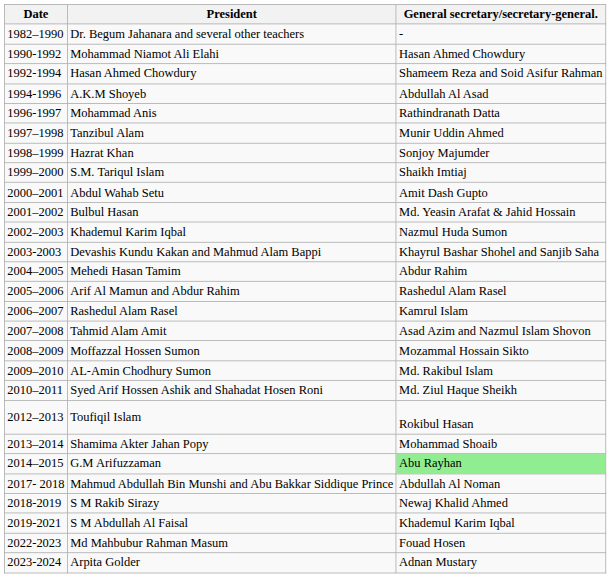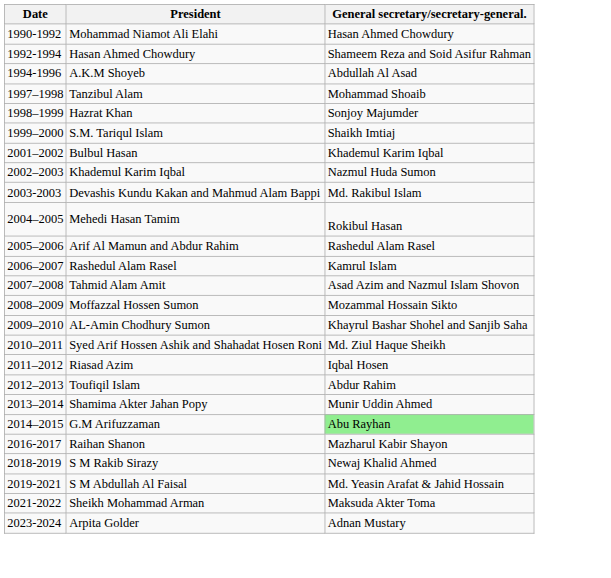 <table class="wikitable" style="margin-bottom: 10px;">
 <tr>
 <th>Date</th>
 <th>President</th>
 <th>General secretary/secretary-general.</th>
-</tr>
-<tr>
-<td>1982–1990</td>
-<td>Dr. Begum Jahanara and several other teachers</td>
-<td>-</td>
 </tr>
 <tr>
 <td>1990-1992</td>
 <td>Mohammad Niamot Ali Elahi</td>
 <td>Hasan Ahmed Chowdury</td>
 </tr>
 <tr>
 <td>1992-1994</td>
 <td>Hasan Ahmed Chowdury</td>
 <td>Shameem Reza and Soid Asifur Rahman</td>
 </tr>
 <tr>
 <td>1994-1996</td>
 <td>A.K.M Shoyeb</td>
 <td>Abdullah Al Asad</td>
 </tr>
 <tr>
-<td>1996-1997</td>
-<td>Mohammad Anis</td>
-<td>Rathindranath Datta</td>
-</tr>
-<tr>
 <td>1997–1998</td>
 <td>Tanzibul Alam</td>
-<td>Munir Uddin Ahmed</td>
+<td>Mohammad Shoaib</td>
 </tr>
 <tr>
 <td>1998–1999</td>
 <td>Hazrat Khan</td>
 <td>Sonjoy Majumder</td>
 </tr>
 <tr>
 <td>1999–2000</td>
 <td>S.M. Tariqul Islam</td>
 <td>Shaikh Imtiaj</td>
 </tr>
 <tr>
-<td>2000–2001</td>
-<td>Abdul Wahab Setu</td>
-<td>Amit Dash Gupto</td>
-</tr>
-<tr>
 <td>2001–2002</td>
 <td>Bulbul Hasan</td>
-<td>Md. Yeasin Arafat & Jahid Hossain</td>
+<td>Khademul Karim Iqbal</td>
 </tr>
 <tr>
 <td>2002–2003</td>
 <td>Khademul Karim Iqbal</td>
 <td>Nazmul Huda Sumon</td>
 </tr>
 <tr>
 <td>2003-2003</td>
 <td>Devashis Kundu Kakan and Mahmud Alam Bappi</td>
-<td>Khayrul Bashar Shohel and Sanjib Saha</td>
+<td>Md. Rakibul Islam</td>
 </tr>
 <tr>
 <td>2004–2005</td>
 <td>Mehedi Hasan Tamim</td>
-<td>Abdur Rahim</td>
+<td><br>Rokibul Hasan</td>
 </tr>
 <tr>
 <td>2005–2006</td>
 <td>Arif Al Mamun and Abdur Rahim</td>
 <td>Rashedul Alam Rasel</td>
 </tr>
 <tr>
 <td>2006–2007</td>
 <td>Rashedul Alam Rasel</td>
 <td>Kamrul Islam</td>
 </tr>
 <tr>
 <td>2007–2008</td>
 <td>Tahmid Alam Amit</td>
 <td>Asad Azim and Nazmul Islam Shovon</td>
 </tr>
 <tr>
 <td>2008–2009</td>
 <td>Moffazzal Hossen Sumon</td>
 <td>Mozammal Hossain Sikto</td>
 </tr>
 <tr>
 <td>2009–2010</td>
 <td>AL-Amin Chodhury Sumon</td>
-<td>Md. Rakibul Islam</td>
+<td>Khayrul Bashar Shohel and Sanjib Saha</td>
 </tr>
 <tr>
 <td>2010–2011</td>
 <td>Syed Arif Hossen Ashik and Shahadat Hosen Roni</td>
 <td>Md. Ziul Haque Sheikh</td>
 </tr>
 <tr>
+<td>2011–2012</td>
+<td>Riasad Azim</td>
+<td>Iqbal Hosen</td>
+</tr>
+<tr>
 <td>2012–2013</td>
 <td>Toufiqil Islam</td>
-<td><br>Rokibul Hasan</td>
+<td>Abdur Rahim</td>
 </tr>
 <tr>
 <td>2013–2014</td>
 <td>Shamima Akter Jahan Popy</td>
-<td>Mohammad Shoaib</td>
+<td>Munir Uddin Ahmed</td>
 </tr>
 <tr>
 <td>2014–2015</td>
 <td>G.M Arifuzzaman</td>
 <td style="background: lightgreen;">Abu Rayhan</td>
 </tr>
 <tr>
-<td>2017- 2018</td>
-<td>Mahmud Abdullah Bin Munshi and Abu Bakkar Siddique Prince</td>
-<td>Abdullah Al Noman</td>
+<td>2016-2017</td>
+<td>Raihan Shanon</td>
+<td>Mazharul Kabir Shayon</td>
 </tr>
 <tr>
 <td>2018-2019</td>
 <td>S M Rakib Sirazy</td>
 <td>Newaj Khalid Ahmed</td>
 </tr>
 <tr>
 <td>2019-2021</td>
 <td>S M Abdullah Al Faisal</td>
-<td>Khademul Karim Iqbal</td>
+<td>Md. Yeasin Arafat & Jahid Hossain</td>
 </tr>
 <tr>
-<td>2022-2023</td>
-<td>Md Mahbubur Rahman Masum</td>
-<td>Fouad Hosen</td>
+<td>2021-2022</td>
+<td>Sheikh Mohammad Arman</td>
+<td>Maksuda Akter Toma</td>
 </tr>
 <tr>
 <td>2023-2024</td>
 <td>Arpita Golder</td>
 <td>Adnan Mustary</td>
 </tr>
 </table>
